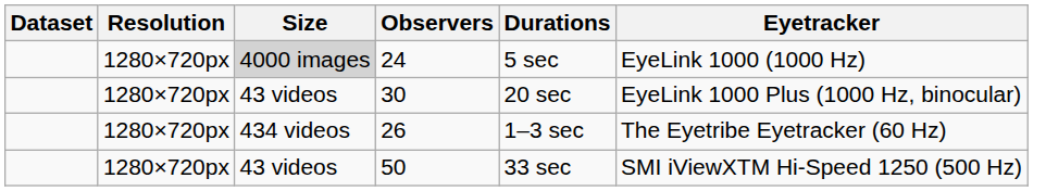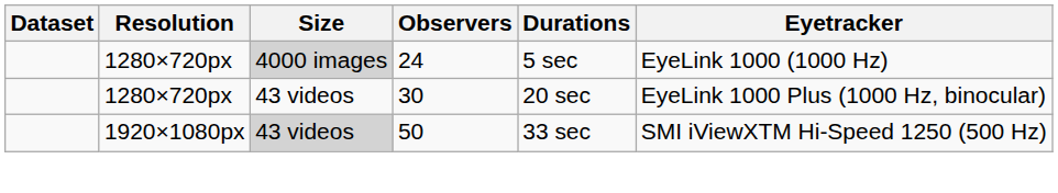 <table class="wikitable">
 <tr>
 <th>Dataset</th>
 <th>Resolution</th>
 <th>Size</th>
 <th>Observers</th>
 <th>Durations</th>
 <th>Eyetracker</th>
 </tr>
 <tr>
 <td></td>
 <td>1280×720px</td>
 <td style="background: lightgrey;">4000 images</td>
 <td>24</td>
 <td>5 sec</td>
 <td>EyeLink 1000 (1000 Hz)</td>
 </tr>
 <tr>
 <td></td>
 <td>1280×720px</td>
 <td>43 videos</td>
 <td>30</td>
 <td>20 sec</td>
 <td>EyeLink 1000 Plus (1000 Hz, binocular)</td>
 </tr>
 <tr>
 <td></td>
-<td>1280×720px</td>
-<td>434 videos</td>
-<td>26</td>
-<td>1–3 sec</td>
-<td>The Eyetribe Eyetracker (60 Hz)</td>
-</tr>
-<tr>
-<td></td>
-<td>1280×720px</td>
-<td>43 videos</td>
+<td>1920×1080px</td>
+<td style="background: lightgrey;">43 videos</td>
 <td>50</td>
 <td>33 sec</td>
 <td>SMI iViewXTM Hi-Speed 1250 (500 Hz)</td>
 </tr>
 </table>
